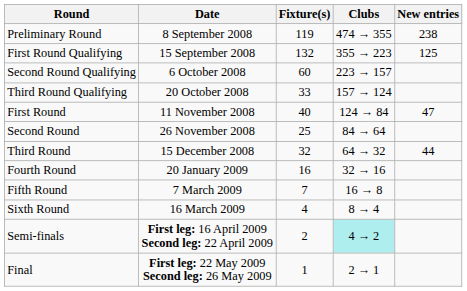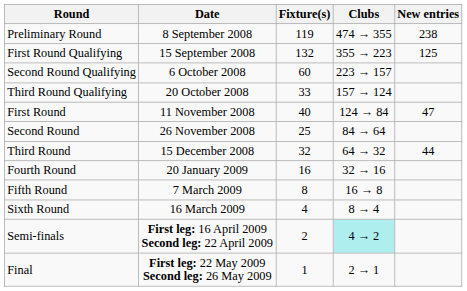 <table class=wikitable style="text-align:center">
 <tr>
 <th>Round</th>
 <th>Date</th>
 <th>Fixture(s)</th>
 <th>Clubs</th>
 <th>New entries</th>
 </tr>
 <tr>
 <td align=left>Preliminary Round</td>
 <td>8 September 2008</td>
 <td>119</td>
 <td>474 → 355</td>
 <td>238</td>
 </tr>
 <tr>
 <td align=left>First Round Qualifying</td>
 <td>15 September 2008</td>
 <td>132</td>
 <td>355 → 223</td>
 <td>125</td>
 </tr>
 <tr>
 <td align=left>Second Round Qualifying</td>
 <td>6 October 2008</td>
 <td>60</td>
 <td>223 → 157</td>
 <td></td>
 </tr>
 <tr>
 <td align=left>Third Round Qualifying</td>
 <td>20 October 2008</td>
 <td>33</td>
 <td>157 → 124</td>
 <td></td>
 </tr>
 <tr>
 <td align=left>First Round</td>
 <td>11 November 2008</td>
 <td>40</td>
 <td>124 → 84</td>
 <td>47</td>
 </tr>
 <tr>
 <td align=left>Second Round</td>
 <td>26 November 2008</td>
 <td>25</td>
 <td>84 → 64</td>
 <td></td>
 </tr>
 <tr>
 <td align=left>Third Round</td>
 <td>15 December 2008</td>
 <td>32</td>
 <td>64 → 32</td>
 <td>44</td>
 </tr>
 <tr>
 <td align=left>Fourth Round</td>
 <td>20 January 2009</td>
 <td>16</td>
 <td>32 → 16</td>
 <td></td>
 </tr>
 <tr>
 <td align=left>Fifth Round</td>
 <td>7 March 2009</td>
-<td>7</td>
+<td>8</td>
 <td>16 → 8</td>
 <td></td>
 </tr>
 <tr>
 <td align=left>Sixth Round</td>
 <td>16 March 2009</td>
 <td>4</td>
 <td>8 → 4</td>
 <td></td>
 </tr>
 <tr>
 <td align=left>Semi-finals</td>
 <td><strong>First leg:</strong> 16 April 2009<br><strong>Second leg:</strong> 22 April 2009</td>
 <td>2</td>
 <td style="background: paleturquoise;">4 → 2</td>
 <td></td>
 </tr>
 <tr>
 <td align=left>Final</td>
 <td><strong>First leg:</strong> 22 May 2009<br><strong>Second leg:</strong> 26 May 2009</td>
 <td>1</td>
 <td>2 → 1</td>
 <td></td>
 </tr>
 </table>
